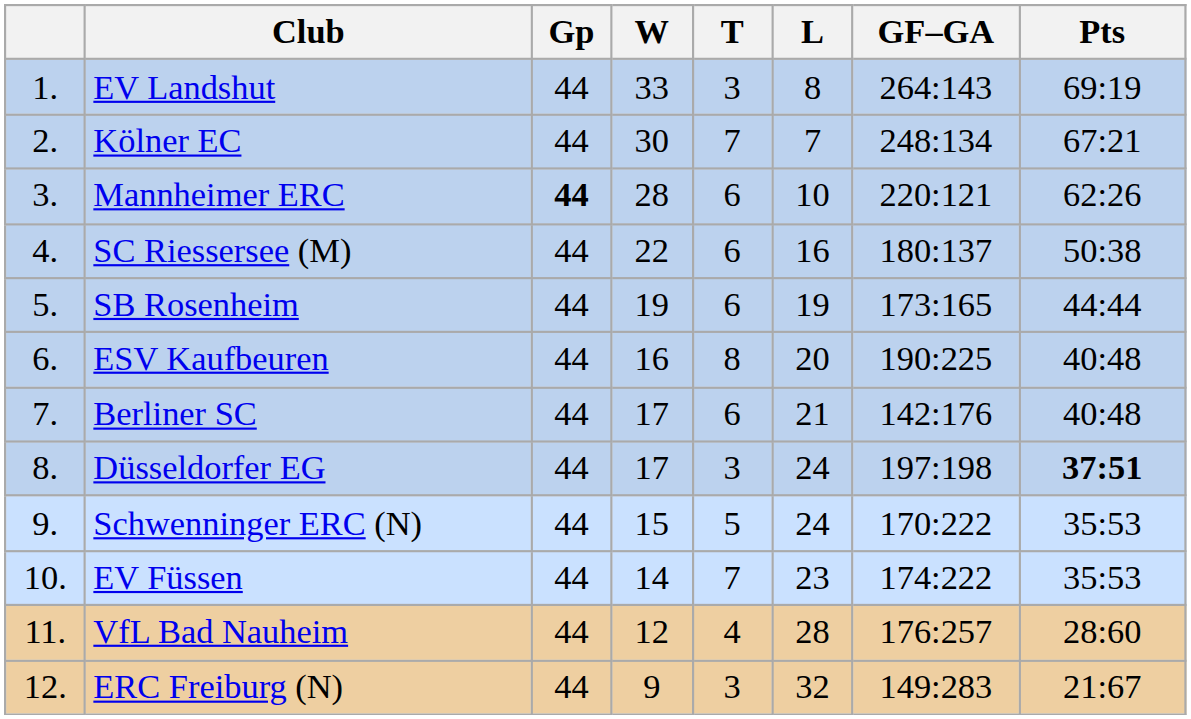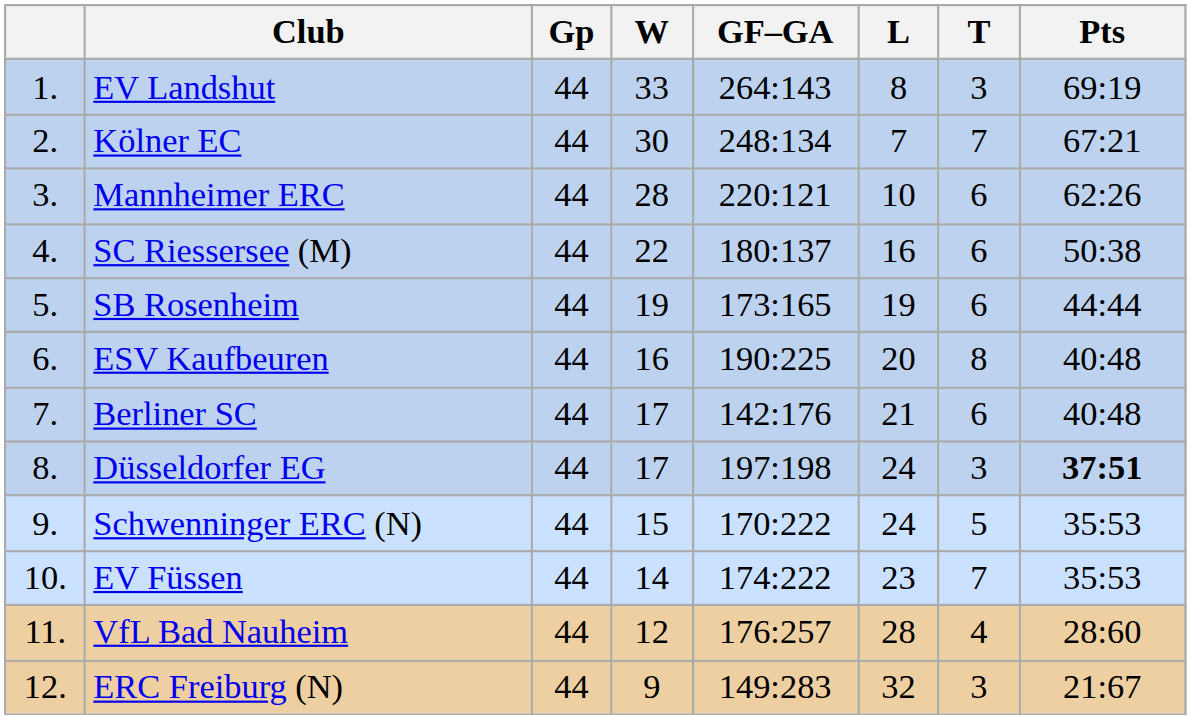 <table class="wikitable">
 <tr>
 <th width="30"></th>
 <th width="200">Club</th>
 <th width="30">Gp</th>
 <th width="30">W</th>
+<th width="70">GF–GA</th>
+<th width="30">L</th>
 <th width="30">T</th>
-<th width="30">L</th>
-<th width="70">GF–GA</th>
 <th width="70">Pts</th>
 </tr>
 <tr bgcolor="#BCD2EE" align="center">
 <td>1.</td>
 <td align="left"><a href='#'>EV Landshut</a></td>
 <td>44</td>
 <td>33</td>
+<td>264:143</td>
+<td>8</td>
 <td>3</td>
-<td>8</td>
-<td>264:143</td>
 <td>69:19</td>
 </tr>
 <tr bgcolor=#BCD2EE align="center">
 <td>2.</td>
 <td align="left"><a href='#'>Kölner EC</a></td>
 <td>44</td>
 <td>30</td>
+<td>248:134</td>
 <td>7</td>
 <td>7</td>
-<td>248:134</td>
 <td>67:21</td>
 </tr>
 <tr bgcolor=#BCD2EE align="center">
 <td>3.</td>
 <td align="left"><a href='#'>Mannheimer ERC</a></td>
-<td><strong>44</strong></td>
+<td>44</td>
 <td>28</td>
+<td>220:121</td>
+<td>10</td>
 <td>6</td>
-<td>10</td>
-<td>220:121</td>
 <td>62:26</td>
 </tr>
 <tr bgcolor=#BCD2EE align="center">
 <td>4.</td>
 <td align="left"><a href='#'>SC Riessersee</a> (M)</td>
 <td>44</td>
 <td>22</td>
+<td>180:137</td>
+<td>16</td>
 <td>6</td>
-<td>16</td>
-<td>180:137</td>
 <td>50:38</td>
 </tr>
 <tr bgcolor=#BCD2EE align="center">
 <td>5.</td>
 <td align="left"><a href='#'>SB Rosenheim</a></td>
 <td>44</td>
 <td>19</td>
+<td>173:165</td>
+<td>19</td>
 <td>6</td>
-<td>19</td>
-<td>173:165</td>
 <td>44:44</td>
 </tr>
 <tr bgcolor=#BCD2EE align="center">
 <td>6.</td>
 <td align="left"><a href='#'>ESV Kaufbeuren</a></td>
 <td>44</td>
 <td>16</td>
+<td>190:225</td>
+<td>20</td>
 <td>8</td>
-<td>20</td>
-<td>190:225</td>
 <td>40:48</td>
 </tr>
 <tr bgcolor=#BCD2EE align="center">
 <td>7.</td>
 <td align="left"><a href='#'>Berliner SC</a></td>
 <td>44</td>
 <td>17</td>
+<td>142:176</td>
+<td>21</td>
 <td>6</td>
-<td>21</td>
-<td>142:176</td>
 <td>40:48</td>
 </tr>
 <tr bgcolor=#BCD2EE align="center">
 <td>8.</td>
 <td align="left"><a href='#'>Düsseldorfer EG</a></td>
 <td>44</td>
 <td>17</td>
+<td>197:198</td>
+<td>24</td>
 <td>3</td>
-<td>24</td>
-<td>197:198</td>
 <td><strong>37:51</strong></td>
 </tr>
 <tr bgcolor=#CAE1FF align="center">
 <td>9.</td>
 <td align="left"><a href='#'>Schwenninger ERC</a> (N)</td>
 <td>44</td>
 <td>15</td>
+<td>170:222</td>
+<td>24</td>
 <td>5</td>
-<td>24</td>
-<td>170:222</td>
 <td>35:53</td>
 </tr>
 <tr bgcolor=#CAE1FF align="center">
 <td>10.</td>
 <td align="left"><a href='#'>EV Füssen</a></td>
 <td>44</td>
 <td>14</td>
+<td>174:222</td>
+<td>23</td>
 <td>7</td>
-<td>23</td>
-<td>174:222</td>
 <td>35:53</td>
 </tr>
 <tr bgcolor=#EECFA1 align="center">
 <td>11.</td>
 <td align="left"><a href='#'>VfL Bad Nauheim</a></td>
 <td>44</td>
 <td>12</td>
+<td>176:257</td>
+<td>28</td>
 <td>4</td>
-<td>28</td>
-<td>176:257</td>
 <td>28:60</td>
 </tr>
 <tr bgcolor=#EECFA1 align="center">
 <td>12.</td>
 <td align="left"><a href='#'>ERC Freiburg</a> (N)</td>
 <td>44</td>
 <td>9</td>
+<td>149:283</td>
+<td>32</td>
 <td>3</td>
-<td>32</td>
-<td>149:283</td>
 <td>21:67</td>
 </tr>
 </table>
